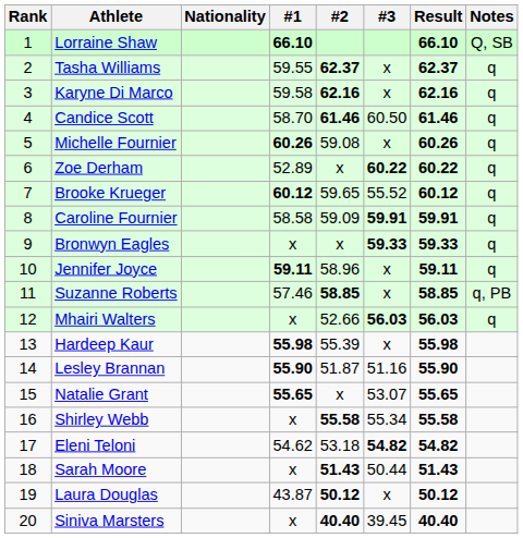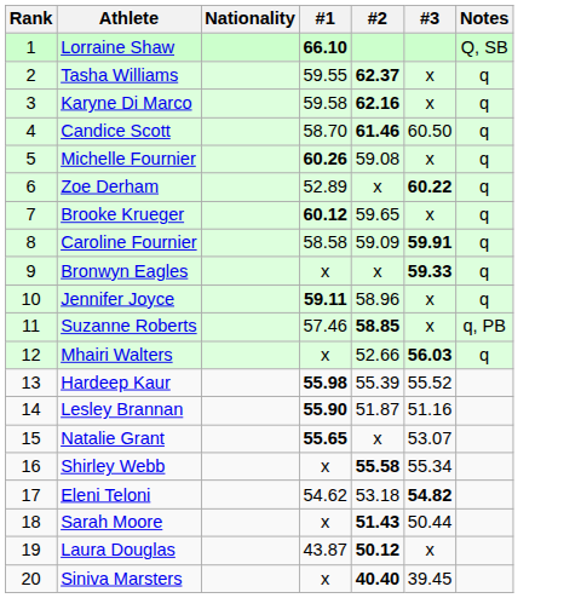 <table class="wikitable sortable" style="text-align:center">
 <tr>
 <th>Rank</th>
 <th>Athlete</th>
 <th>Nationality</th>
 <th>#1</th>
 <th>#2</th>
 <th>#3</th>
-<th>Result</th>
 <th>Notes</th>
 </tr>
 <tr bgcolor=ccffcc>
 <td>1</td>
 <td align="left"><a href='#'>Lorraine Shaw</a></td>
 <td align=left></td>
 <td><strong>66.10</strong></td>
 <td></td>
 <td></td>
-<td><strong>66.10</strong></td>
 <td>Q, SB</td>
 </tr>
 <tr bgcolor=ddffdd>
 <td>2</td>
 <td align="left"><a href='#'>Tasha Williams</a></td>
 <td align=left></td>
 <td>59.55</td>
 <td><strong>62.37</strong></td>
 <td>x</td>
-<td><strong>62.37</strong></td>
 <td>q</td>
 </tr>
 <tr bgcolor=ddffdd>
 <td>3</td>
 <td align="left"><a href='#'>Karyne Di Marco</a></td>
 <td align=left></td>
 <td>59.58</td>
 <td><strong>62.16</strong></td>
 <td>x</td>
-<td><strong>62.16</strong></td>
 <td>q</td>
 </tr>
 <tr bgcolor=ddffdd>
 <td>4</td>
 <td align="left"><a href='#'>Candice Scott</a></td>
 <td align=left></td>
 <td>58.70</td>
 <td><strong>61.46</strong></td>
 <td>60.50</td>
-<td><strong>61.46</strong></td>
 <td>q</td>
 </tr>
 <tr bgcolor=ddffdd>
 <td>5</td>
 <td align="left"><a href='#'>Michelle Fournier</a></td>
 <td align=left></td>
 <td><strong>60.26</strong></td>
 <td>59.08</td>
 <td>x</td>
-<td><strong>60.26</strong></td>
 <td>q</td>
 </tr>
 <tr bgcolor=ddffdd>
 <td>6</td>
 <td align="left"><a href='#'>Zoe Derham</a></td>
 <td align=left></td>
 <td>52.89</td>
 <td>x</td>
 <td><strong>60.22</strong></td>
-<td><strong>60.22</strong></td>
 <td>q</td>
 </tr>
 <tr bgcolor=ddffdd>
 <td>7</td>
 <td align="left"><a href='#'>Brooke Krueger</a></td>
 <td align=left></td>
 <td><strong>60.12</strong></td>
 <td>59.65</td>
-<td>55.52</td>
-<td><strong>60.12</strong></td>
+<td>x</td>
 <td>q</td>
 </tr>
 <tr bgcolor=ddffdd>
 <td>8</td>
 <td align="left"><a href='#'>Caroline Fournier</a></td>
 <td align=left></td>
 <td>58.58</td>
 <td>59.09</td>
-<td><strong>59.91</strong></td>
 <td><strong>59.91</strong></td>
 <td>q</td>
 </tr>
 <tr bgcolor=ddffdd>
 <td>9</td>
 <td align="left"><a href='#'>Bronwyn Eagles</a></td>
 <td align=left></td>
 <td>x</td>
 <td>x</td>
 <td><strong>59.33</strong></td>
-<td><strong>59.33</strong></td>
 <td>q</td>
 </tr>
 <tr bgcolor=ddffdd>
 <td>10</td>
 <td align="left"><a href='#'>Jennifer Joyce</a></td>
 <td align=left></td>
 <td><strong>59.11</strong></td>
 <td>58.96</td>
 <td>x</td>
-<td><strong>59.11</strong></td>
 <td>q</td>
 </tr>
 <tr bgcolor=ddffdd>
 <td>11</td>
 <td align="left"><a href='#'>Suzanne Roberts</a></td>
 <td align=left></td>
 <td>57.46</td>
 <td><strong>58.85</strong></td>
 <td>x</td>
-<td><strong>58.85</strong></td>
 <td>q, PB</td>
 </tr>
 <tr bgcolor=ddffdd>
 <td>12</td>
 <td align="left"><a href='#'>Mhairi Walters</a></td>
 <td align=left></td>
 <td>x</td>
 <td>52.66</td>
 <td><strong>56.03</strong></td>
-<td><strong>56.03</strong></td>
 <td>q</td>
 </tr>
 <tr>
 <td>13</td>
 <td align="left"><a href='#'>Hardeep Kaur</a></td>
 <td align=left></td>
 <td><strong>55.98</strong></td>
 <td>55.39</td>
-<td>x</td>
-<td><strong>55.98</strong></td>
+<td>55.52</td>
 <td></td>
 </tr>
 <tr>
 <td>14</td>
 <td align="left"><a href='#'>Lesley Brannan</a></td>
 <td align=left></td>
 <td><strong>55.90</strong></td>
 <td>51.87</td>
 <td>51.16</td>
-<td><strong>55.90</strong></td>
 <td></td>
 </tr>
 <tr>
 <td>15</td>
 <td align="left"><a href='#'>Natalie Grant</a></td>
 <td align=left></td>
 <td><strong>55.65</strong></td>
 <td>x</td>
 <td>53.07</td>
-<td><strong>55.65</strong></td>
 <td></td>
 </tr>
 <tr>
 <td>16</td>
 <td align="left"><a href='#'>Shirley Webb</a></td>
 <td align=left></td>
 <td>x</td>
 <td><strong>55.58</strong></td>
 <td>55.34</td>
-<td><strong>55.58</strong></td>
 <td></td>
 </tr>
 <tr>
 <td>17</td>
 <td align="left"><a href='#'>Eleni Teloni</a></td>
 <td align=left></td>
 <td>54.62</td>
 <td>53.18</td>
-<td><strong>54.82</strong></td>
 <td><strong>54.82</strong></td>
 <td></td>
 </tr>
 <tr>
 <td>18</td>
 <td align="left"><a href='#'>Sarah Moore</a></td>
 <td align=left></td>
 <td>x</td>
 <td><strong>51.43</strong></td>
 <td>50.44</td>
-<td><strong>51.43</strong></td>
 <td></td>
 </tr>
 <tr>
 <td>19</td>
 <td align="left"><a href='#'>Laura Douglas</a></td>
 <td align=left></td>
 <td>43.87</td>
 <td><strong>50.12</strong></td>
 <td>x</td>
-<td><strong>50.12</strong></td>
 <td></td>
 </tr>
 <tr>
 <td>20</td>
 <td align="left"><a href='#'>Siniva Marsters</a></td>
 <td align=left></td>
 <td>x</td>
 <td><strong>40.40</strong></td>
 <td>39.45</td>
-<td><strong>40.40</strong></td>
 <td></td>
 </tr>
 </table>
